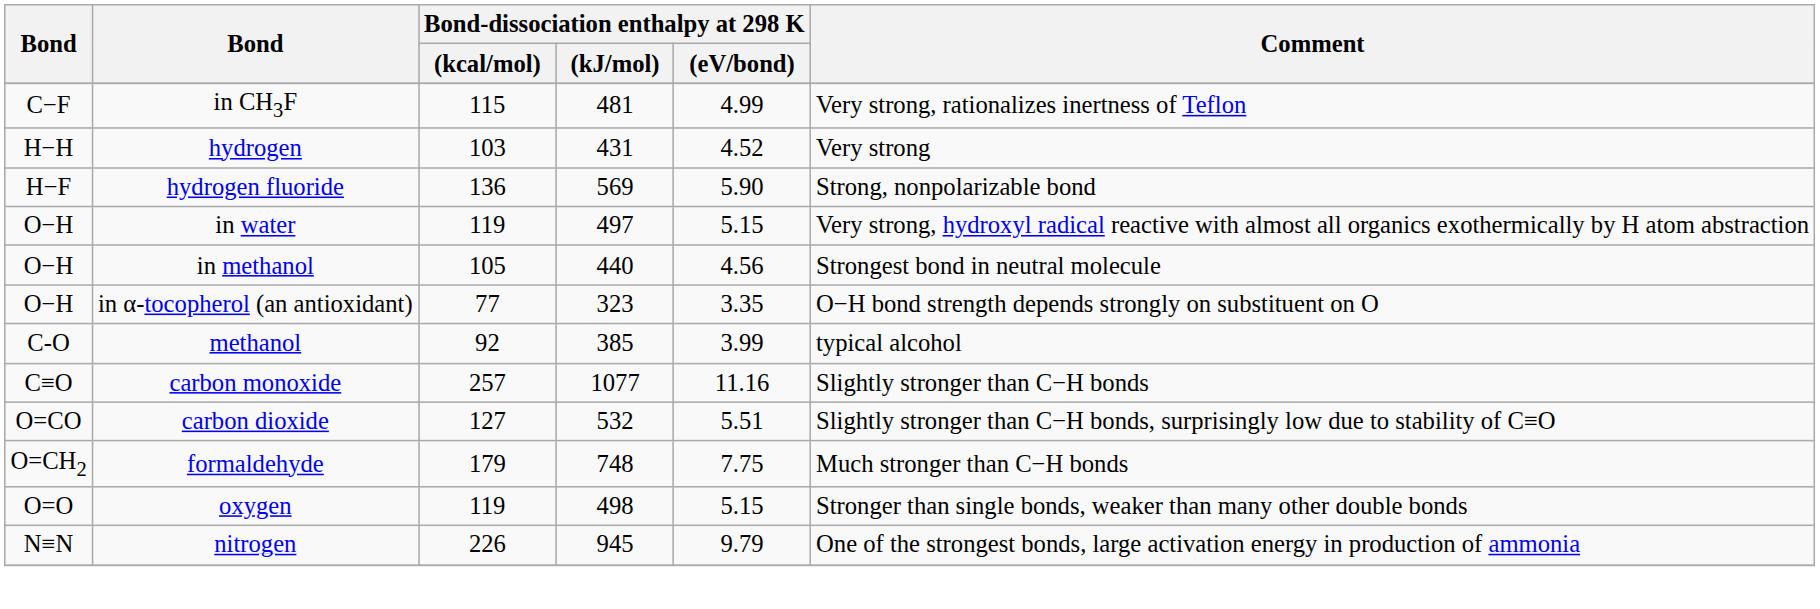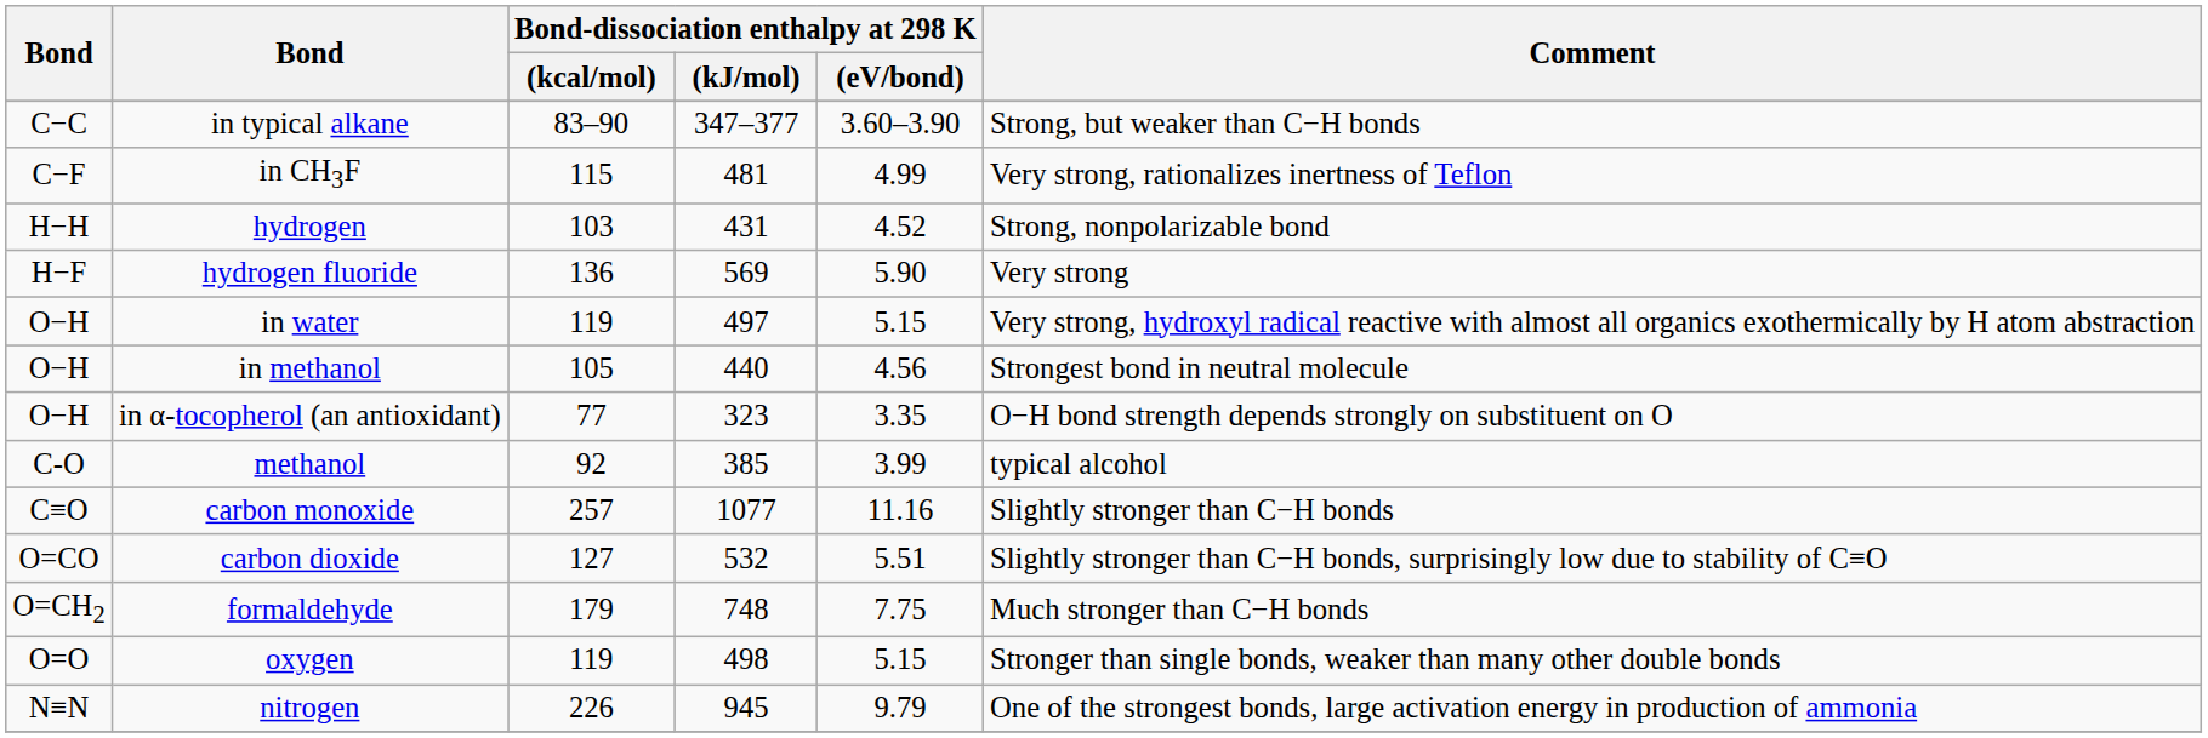 <table class="wikitable sortable" style="text-align:center">
 <tr>
 <th rowspan="2">Bond</th>
 <th rowspan="2">Bond</th>
 <th colspan="3">Bond-dissociation enthalpy at 298 K</th>
 <th rowspan="2">Comment</th>
 </tr>
 <tr>
 <th>(kcal/mol)</th>
 <th>(kJ/mol)</th>
 <th>(eV/bond)</th>
 </tr>
 <tr>
 </tr>
 <tr>
+<td>C−C</td>
+<td>in typical <a href='#'>alkane</a></td>
+<td>83–90</td>
+<td>347–377</td>
+<td>3.60–3.90</td>
+<td style="text-align: left">Strong, but weaker than C−H bonds</td>
+</tr>
+<tr>
 <td>C−F</td>
 <td>in CH<sub>3</sub>F</td>
 <td>115</td>
 <td>481</td>
 <td>4.99</td>
 <td style="text-align: left">Very strong, rationalizes inertness of <a href='#'>Teflon</a></td>
 </tr>
 <tr>
 <td>H−H</td>
 <td><a href='#'>hydrogen</a></td>
 <td>103</td>
 <td>431</td>
 <td>4.52</td>
-<td style="text-align: left">Very strong</td>
+<td style="text-align: left">Strong, nonpolarizable bond</td>
 </tr>
 <tr>
 <td>H−F</td>
 <td><a href='#'>hydrogen fluoride</a></td>
 <td>136</td>
 <td>569</td>
 <td>5.90</td>
-<td style="text-align: left">Strong, nonpolarizable bond</td>
+<td style="text-align: left">Very strong</td>
 </tr>
 <tr>
 <td>O−H</td>
 <td>in <a href='#'>water</a></td>
 <td>119</td>
 <td>497</td>
 <td>5.15</td>
 <td style="text-align: left">Very strong, <a href='#'>hydroxyl radical</a> reactive with almost all organics exothermically by H atom abstraction</td>
 </tr>
 <tr>
 <td>O−H</td>
 <td>in <a href='#'>methanol</a></td>
 <td>105</td>
 <td>440</td>
 <td>4.56</td>
 <td style="text-align: left">Strongest bond in neutral molecule</td>
 </tr>
 <tr>
 <td>O−H</td>
 <td>in α-<a href='#'>tocopherol</a> (an antioxidant)</td>
 <td>77</td>
 <td>323</td>
 <td>3.35</td>
 <td style="text-align: left">O−H bond strength depends strongly on substituent on O</td>
 </tr>
 <tr>
 <td>C-O</td>
 <td><a href='#'>methanol</a></td>
 <td>92</td>
 <td>385</td>
 <td>3.99</td>
 <td style="text-align: left">typical alcohol</td>
 </tr>
 <tr>
 <td>C≡O</td>
 <td><a href='#'>carbon monoxide</a></td>
 <td>257</td>
 <td>1077</td>
 <td>11.16</td>
 <td style="text-align: left">Slightly stronger than C−H bonds</td>
 </tr>
 <tr>
 <td>O=CO</td>
 <td><a href='#'>carbon dioxide</a></td>
 <td>127</td>
 <td>532</td>
 <td>5.51</td>
 <td style="text-align: left">Slightly stronger than C−H bonds, surprisingly low due to stability of C≡O</td>
 </tr>
 <tr>
 <td>O=CH<sub>2</sub></td>
 <td><a href='#'>formaldehyde</a></td>
 <td>179</td>
 <td>748</td>
 <td>7.75</td>
 <td style="text-align: left">Much stronger than C−H bonds</td>
 </tr>
 <tr>
 <td>O=O</td>
 <td><a href='#'>oxygen</a></td>
 <td>119</td>
 <td>498</td>
 <td>5.15</td>
 <td style="text-align: left">Stronger than single bonds, weaker than many other double bonds</td>
 </tr>
 <tr>
 <td>N≡N</td>
 <td><a href='#'>nitrogen</a></td>
 <td>226</td>
 <td>945</td>
 <td>9.79</td>
 <td style="text-align: left">One of the strongest bonds, large activation energy in production of <a href='#'>ammonia</a></td>
 </tr>
 <tr>
 </tr>
 </table>
